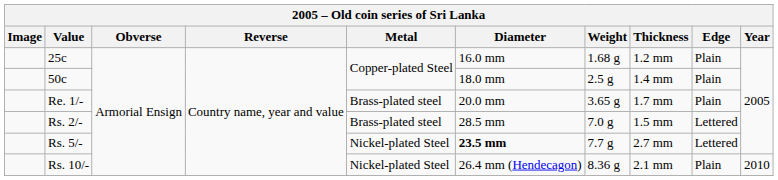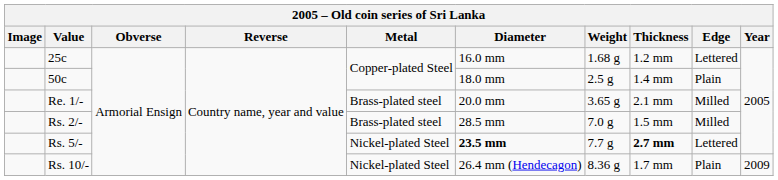 <table class="wikitable" style="font-size: 90%">
 <tr>
 <th colspan="10">2005 – Old coin series of Sri Lanka</th>
 </tr>
 <tr>
 <th colspan="1">Image</th>
 <th>Value</th>
 <th>Obverse</th>
 <th>Reverse</th>
 <th>Metal</th>
 <th>Diameter</th>
 <th>Weight</th>
 <th>Thickness</th>
 <th>Edge</th>
 <th>Year</th>
 </tr>
 <tr>
 <td align="center"></td>
 <td>25c</td>
 <td rowspan="6">Armorial Ensign</td>
 <td rowspan="6">Country name, year and value</td>
 <td rowspan="2">Copper-plated Steel</td>
 <td>16.0 mm</td>
 <td>1.68 g</td>
 <td>1.2 mm</td>
-<td>Plain</td>
+<td>Lettered</td>
 <td rowspan="5">2005</td>
 </tr>
 <tr>
 <td align="center"></td>
 <td>50c</td>
 <td>18.0 mm</td>
 <td>2.5 g</td>
 <td>1.4 mm</td>
 <td>Plain</td>
 </tr>
 <tr>
 <td align="center"></td>
 <td>Re. 1/-</td>
 <td>Brass-plated steel</td>
 <td>20.0 mm</td>
 <td>3.65 g</td>
-<td>1.7 mm</td>
-<td>Plain</td>
+<td>2.1 mm</td>
+<td>Milled</td>
 </tr>
 <tr>
 <td align="center"></td>
 <td>Rs. 2/-</td>
 <td>Brass-plated steel</td>
 <td>28.5 mm</td>
 <td>7.0 g</td>
 <td>1.5 mm</td>
-<td>Lettered</td>
+<td>Milled</td>
 </tr>
 <tr>
 <td align="center"></td>
 <td>Rs. 5/-</td>
 <td>Nickel-plated Steel</td>
 <td><strong>23.5 mm</strong></td>
 <td>7.7 g</td>
-<td>2.7 mm</td>
+<td><strong>2.7 mm</strong></td>
 <td>Lettered</td>
 </tr>
 <tr>
 <td align="center"></td>
 <td>Rs. 10/-</td>
 <td>Nickel-plated Steel</td>
 <td>26.4 mm (<a href='#'>Hendecagon</a>)</td>
 <td>8.36 g</td>
-<td>2.1 mm</td>
+<td>1.7 mm</td>
 <td>Plain</td>
-<td>2010</td>
+<td>2009</td>
 </tr>
 </table>
